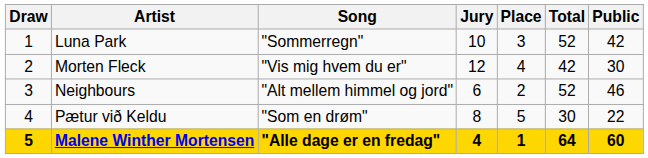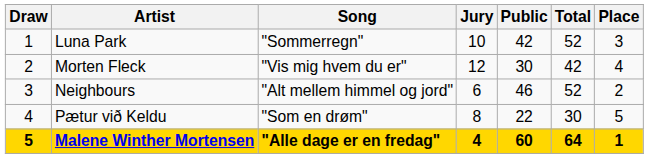 <table class="sortable wikitable" style="margin: 1em auto 1em auto; text-align:center">
 <tr>
 <th>Draw</th>
 <th>Artist</th>
 <th>Song</th>
 <th>Jury</th>
+<th>Public</th>
+<th>Total</th>
 <th>Place</th>
-<th>Total</th>
-<th>Public</th>
 </tr>
 <tr>
 <td>1</td>
 <td align="left">Luna Park</td>
 <td align="left">"Sommerregn"</td>
 <td>10</td>
+<td>42</td>
+<td>52</td>
 <td>3</td>
-<td>52</td>
-<td>42</td>
 </tr>
 <tr>
 <td>2</td>
 <td align="left">Morten Fleck</td>
 <td align="left">"Vis mig hvem du er"</td>
 <td>12</td>
+<td>30</td>
+<td>42</td>
 <td>4</td>
-<td>42</td>
-<td>30</td>
 </tr>
 <tr>
 <td>3</td>
 <td align="left">Neighbours</td>
 <td align="left">"Alt mellem himmel og jord"</td>
 <td>6</td>
+<td>46</td>
+<td>52</td>
 <td>2</td>
-<td>52</td>
-<td>46</td>
 </tr>
 <tr>
 <td>4</td>
 <td align="left">Pætur við Keldu</td>
 <td align="left">"Som en drøm"</td>
 <td>8</td>
+<td>22</td>
+<td>30</td>
 <td>5</td>
-<td>30</td>
-<td>22</td>
 </tr>
 <tr style="font-weight:bold; background:gold;">
 <td>5</td>
 <td align="left"><a href='#'>Malene Winther Mortensen</a></td>
 <td align="left">"Alle dage er en fredag"</td>
 <td>4</td>
+<td>60</td>
+<td>64</td>
 <td>1</td>
-<td>64</td>
-<td>60</td>
 </tr>
 </table>
